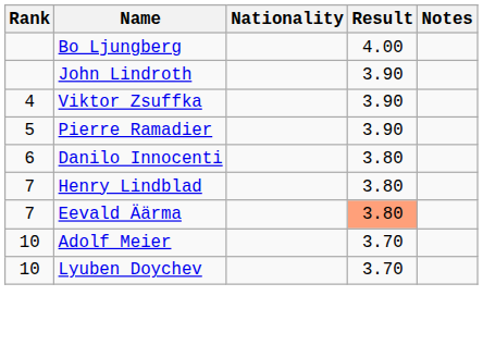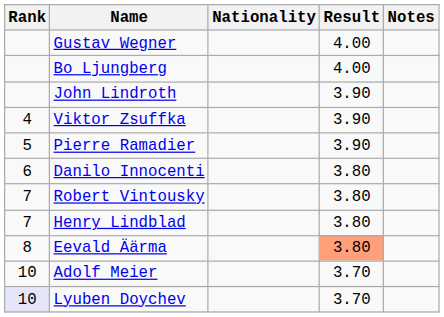 <table class="wikitable sortable" style="text-align:center">
 <tr>
 <th>Rank</th>
 <th>Name</th>
 <th>Nationality</th>
 <th>Result</th>
 <th>Notes</th>
+</tr>
+<tr>
+<td></td>
+<td align=left><a href='#'>Gustav Wegner</a></td>
+<td align=left></td>
+<td>4.00</td>
+<td></td>
 </tr>
 <tr>
 <td></td>
 <td align=left><a href='#'>Bo Ljungberg</a></td>
 <td align=left></td>
 <td>4.00</td>
 <td></td>
 </tr>
 <tr>
 <td></td>
 <td align=left><a href='#'>John Lindroth</a></td>
 <td align=left></td>
 <td>3.90</td>
 <td></td>
 </tr>
 <tr>
 <td>4</td>
 <td align=left><a href='#'>Viktor Zsuffka</a></td>
 <td align=left></td>
 <td>3.90</td>
 <td></td>
 </tr>
 <tr>
 <td>5</td>
 <td align=left><a href='#'>Pierre Ramadier</a></td>
 <td align=left></td>
 <td>3.90</td>
 <td></td>
 </tr>
 <tr>
 <td>6</td>
 <td align=left><a href='#'>Danilo Innocenti</a></td>
 <td align=left></td>
 <td>3.80</td>
 <td></td>
 </tr>
 <tr>
 <td>7</td>
+<td align=left><a href='#'>Robert Vintousky</a></td>
+<td align=left></td>
+<td>3.80</td>
+<td></td>
+</tr>
+<tr>
+<td>7</td>
 <td align=left><a href='#'>Henry Lindblad</a></td>
 <td align=left></td>
 <td>3.80</td>
 <td></td>
 </tr>
 <tr>
-<td>7</td>
+<td>8</td>
 <td align=left><a href='#'>Eevald Äärma</a></td>
 <td align=left></td>
 <td style="background: lightsalmon;">3.80</td>
 <td></td>
 </tr>
 <tr>
 <td>10</td>
 <td align=left><a href='#'>Adolf Meier</a></td>
 <td align=left></td>
 <td>3.70</td>
 <td></td>
 </tr>
 <tr>
-<td>10</td>
+<td style="background: lavender;">10</td>
 <td align=left><a href='#'>Lyuben Doychev</a></td>
 <td align=left></td>
 <td>3.70</td>
 <td></td>
 </tr>
 </table>
